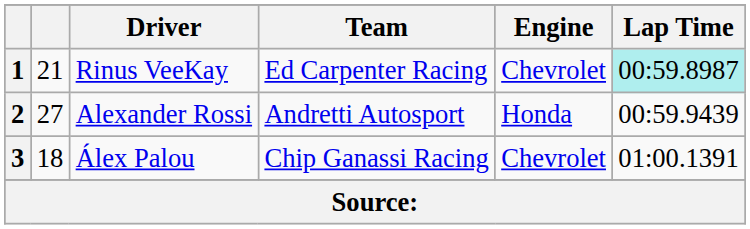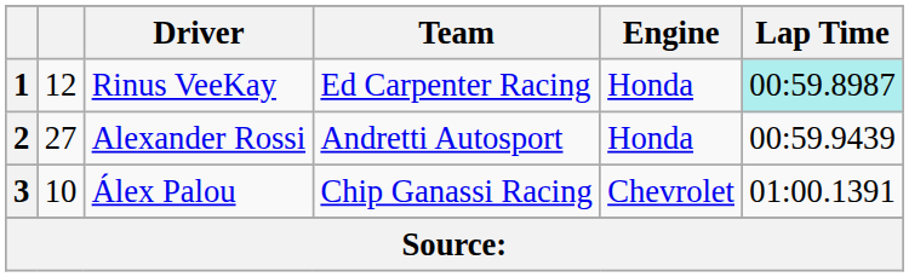 <table class="wikitable" style="font-size:95%;">
 <tr>
 </tr>
 <tr>
 <th></th>
 <th></th>
 <th>Driver</th>
 <th>Team</th>
 <th>Engine</th>
 <th>Lap Time</th>
 </tr>
 <tr>
 <th>1</th>
-<td align="center">21</td>
+<td align="center">12</td>
 <td> <a href='#'>Rinus VeeKay</a></td>
 <td><a href='#'>Ed Carpenter Racing</a></td>
-<td><a href='#'>Chevrolet</a></td>
+<td><a href='#'>Honda</a></td>
 <td style="background: paleturquoise;">00:59.8987</td>
 </tr>
 <tr>
 <th>2</th>
 <td align="center">27</td>
 <td> <a href='#'>Alexander Rossi</a></td>
 <td><a href='#'>Andretti Autosport</a></td>
 <td><a href='#'>Honda</a></td>
 <td>00:59.9439</td>
 </tr>
 <tr>
 <th>3</th>
-<td align="center">18</td>
+<td align="center">10</td>
 <td> <a href='#'>Álex Palou</a></td>
 <td><a href='#'>Chip Ganassi Racing</a></td>
 <td><a href='#'>Chevrolet</a></td>
 <td>01:00.1391</td>
 </tr>
 <tr>
 </tr>
 <tr class="sortbottom">
 <th colspan="6">Source:</th>
 </tr>
 </table>
